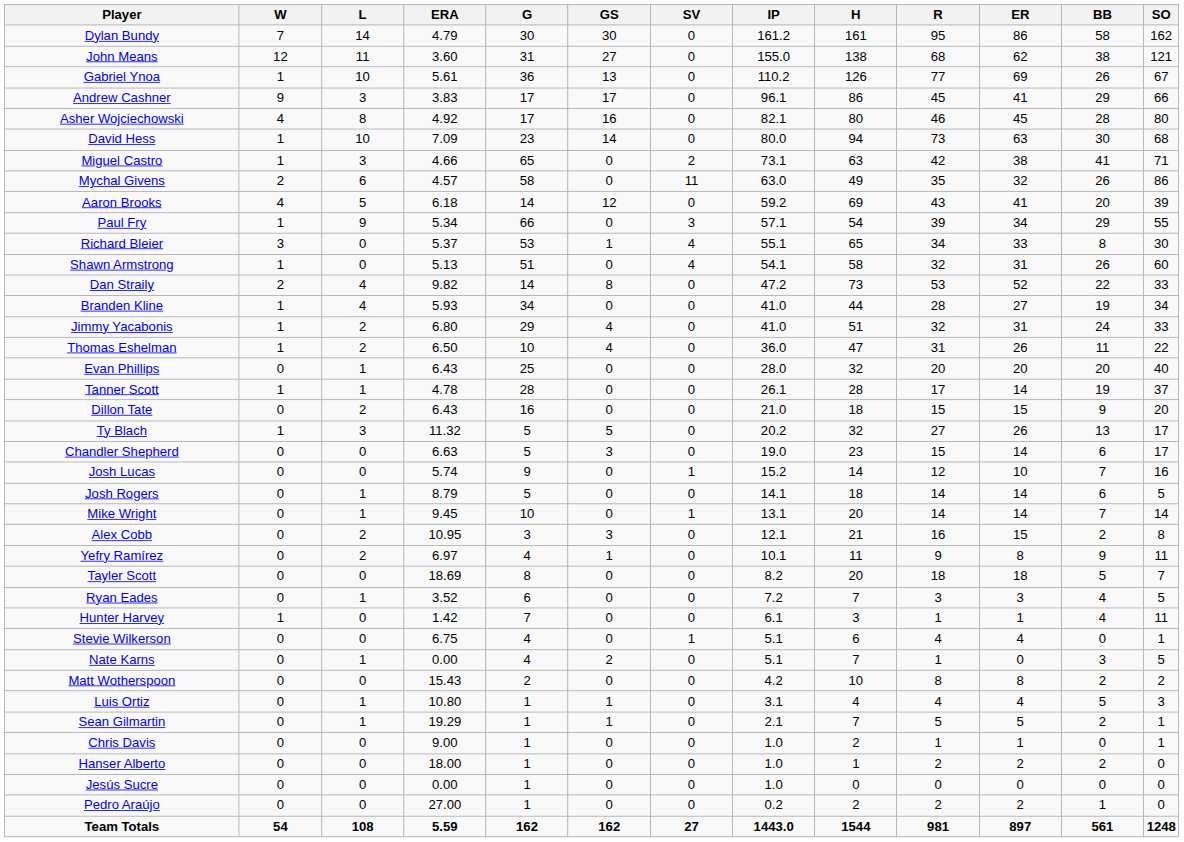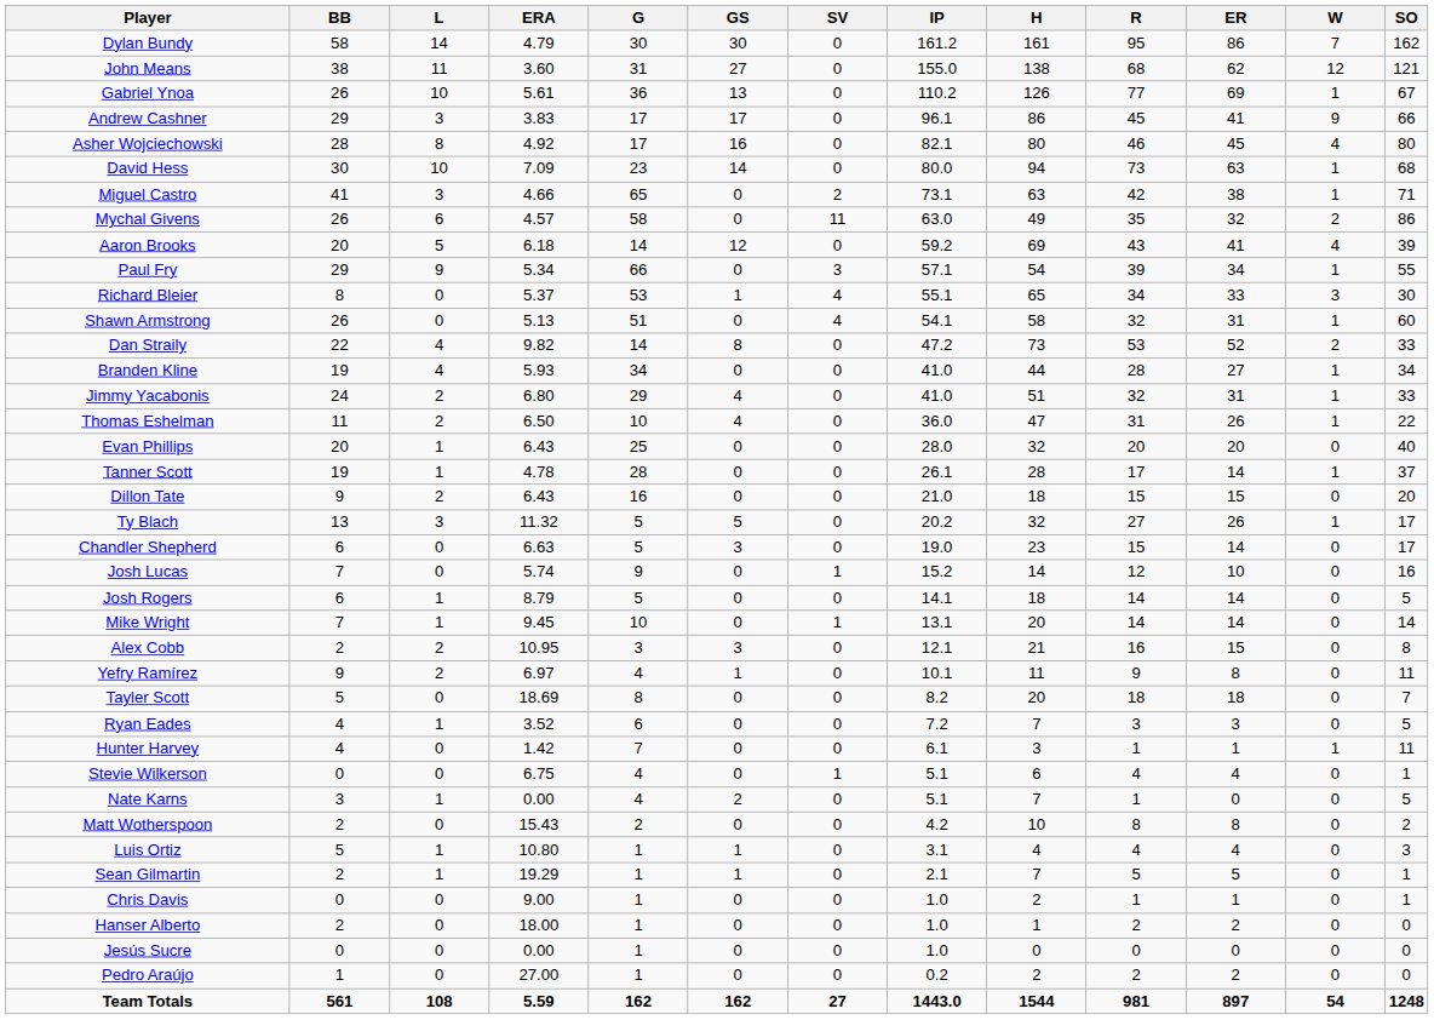 <table class=wikitable style="text-align:center">
 <tr>
 <th bgcolor=#DDDDFF; width="20%">Player</th>
-<th bgcolor=#DDDDFF; width="7%">W</th>
+<th bgcolor=#DDDDFF; width="7%">BB</th>
 <th bgcolor=#DDDDFF; width="7%">L</th>
 <th bgcolor=#DDDDFF; width="7%">ERA</th>
 <th bgcolor=#DDDDFF; width="7%">G</th>
 <th bgcolor=#DDDDFF; width="7%">GS</th>
 <th bgcolor=#DDDDFF; width="7%">SV</th>
 <th bgcolor=#DDDDFF; width="7%">IP</th>
 <th bgcolor=#DDDDFF; width="7%">H</th>
 <th bgcolor=#DDDDFF; width="7%">R</th>
 <th bgcolor=#DDDDFF; width="7%">ER</th>
-<th bgcolor=#DDDDFF; width="7%">BB</th>
+<th bgcolor=#DDDDFF; width="7%">W</th>
 <th bgcolor=#DDDDFF; width="7%">SO</th>
 </tr>
 <tr>
 <td><a href='#'>Dylan Bundy</a></td>
-<td>7</td>
+<td>58</td>
 <td>14</td>
 <td>4.79</td>
 <td>30</td>
 <td>30</td>
 <td>0</td>
 <td>161.2</td>
 <td>161</td>
 <td>95</td>
 <td>86</td>
-<td>58</td>
+<td>7</td>
 <td>162</td>
 </tr>
 <tr>
 <td><a href='#'>John Means</a></td>
-<td>12</td>
+<td>38</td>
 <td>11</td>
 <td>3.60</td>
 <td>31</td>
 <td>27</td>
 <td>0</td>
 <td>155.0</td>
 <td>138</td>
 <td>68</td>
 <td>62</td>
-<td>38</td>
+<td>12</td>
 <td>121</td>
 </tr>
 <tr>
 <td><a href='#'>Gabriel Ynoa</a></td>
-<td>1</td>
+<td>26</td>
 <td>10</td>
 <td>5.61</td>
 <td>36</td>
 <td>13</td>
 <td>0</td>
 <td>110.2</td>
 <td>126</td>
 <td>77</td>
 <td>69</td>
-<td>26</td>
+<td>1</td>
 <td>67</td>
 </tr>
 <tr>
 <td><a href='#'>Andrew Cashner</a></td>
-<td>9</td>
+<td>29</td>
 <td>3</td>
 <td>3.83</td>
 <td>17</td>
 <td>17</td>
 <td>0</td>
 <td>96.1</td>
 <td>86</td>
 <td>45</td>
 <td>41</td>
-<td>29</td>
+<td>9</td>
 <td>66</td>
 </tr>
 <tr>
 <td><a href='#'>Asher Wojciechowski</a></td>
-<td>4</td>
+<td>28</td>
 <td>8</td>
 <td>4.92</td>
 <td>17</td>
 <td>16</td>
 <td>0</td>
 <td>82.1</td>
 <td>80</td>
 <td>46</td>
 <td>45</td>
-<td>28</td>
+<td>4</td>
 <td>80</td>
 </tr>
 <tr>
 <td><a href='#'>David Hess</a></td>
-<td>1</td>
+<td>30</td>
 <td>10</td>
 <td>7.09</td>
 <td>23</td>
 <td>14</td>
 <td>0</td>
 <td>80.0</td>
 <td>94</td>
 <td>73</td>
 <td>63</td>
-<td>30</td>
+<td>1</td>
 <td>68</td>
 </tr>
 <tr>
 <td><a href='#'>Miguel Castro</a></td>
-<td>1</td>
+<td>41</td>
 <td>3</td>
 <td>4.66</td>
 <td>65</td>
 <td>0</td>
 <td>2</td>
 <td>73.1</td>
 <td>63</td>
 <td>42</td>
 <td>38</td>
-<td>41</td>
+<td>1</td>
 <td>71</td>
 </tr>
 <tr>
 <td><a href='#'>Mychal Givens</a></td>
-<td>2</td>
+<td>26</td>
 <td>6</td>
 <td>4.57</td>
 <td>58</td>
 <td>0</td>
 <td>11</td>
 <td>63.0</td>
 <td>49</td>
 <td>35</td>
 <td>32</td>
-<td>26</td>
+<td>2</td>
 <td>86</td>
 </tr>
 <tr>
 <td><a href='#'>Aaron Brooks</a></td>
-<td>4</td>
+<td>20</td>
 <td>5</td>
 <td>6.18</td>
 <td>14</td>
 <td>12</td>
 <td>0</td>
 <td>59.2</td>
 <td>69</td>
 <td>43</td>
 <td>41</td>
-<td>20</td>
+<td>4</td>
 <td>39</td>
 </tr>
 <tr>
 <td><a href='#'>Paul Fry</a></td>
-<td>1</td>
+<td>29</td>
 <td>9</td>
 <td>5.34</td>
 <td>66</td>
 <td>0</td>
 <td>3</td>
 <td>57.1</td>
 <td>54</td>
 <td>39</td>
 <td>34</td>
-<td>29</td>
+<td>1</td>
 <td>55</td>
 </tr>
 <tr>
 <td><a href='#'>Richard Bleier</a></td>
-<td>3</td>
+<td>8</td>
 <td>0</td>
 <td>5.37</td>
 <td>53</td>
 <td>1</td>
 <td>4</td>
 <td>55.1</td>
 <td>65</td>
 <td>34</td>
 <td>33</td>
-<td>8</td>
+<td>3</td>
 <td>30</td>
 </tr>
 <tr>
 <td><a href='#'>Shawn Armstrong</a></td>
-<td>1</td>
+<td>26</td>
 <td>0</td>
 <td>5.13</td>
 <td>51</td>
 <td>0</td>
 <td>4</td>
 <td>54.1</td>
 <td>58</td>
 <td>32</td>
 <td>31</td>
-<td>26</td>
+<td>1</td>
 <td>60</td>
 </tr>
 <tr>
 <td><a href='#'>Dan Straily</a></td>
-<td>2</td>
+<td>22</td>
 <td>4</td>
 <td>9.82</td>
 <td>14</td>
 <td>8</td>
 <td>0</td>
 <td>47.2</td>
 <td>73</td>
 <td>53</td>
 <td>52</td>
-<td>22</td>
+<td>2</td>
 <td>33</td>
 </tr>
 <tr>
 <td><a href='#'>Branden Kline</a></td>
-<td>1</td>
+<td>19</td>
 <td>4</td>
 <td>5.93</td>
 <td>34</td>
 <td>0</td>
 <td>0</td>
 <td>41.0</td>
 <td>44</td>
 <td>28</td>
 <td>27</td>
-<td>19</td>
+<td>1</td>
 <td>34</td>
 </tr>
 <tr>
 <td><a href='#'>Jimmy Yacabonis</a></td>
-<td>1</td>
+<td>24</td>
 <td>2</td>
 <td>6.80</td>
 <td>29</td>
 <td>4</td>
 <td>0</td>
 <td>41.0</td>
 <td>51</td>
 <td>32</td>
 <td>31</td>
-<td>24</td>
+<td>1</td>
 <td>33</td>
 </tr>
 <tr>
 <td><a href='#'>Thomas Eshelman</a></td>
-<td>1</td>
+<td>11</td>
 <td>2</td>
 <td>6.50</td>
 <td>10</td>
 <td>4</td>
 <td>0</td>
 <td>36.0</td>
 <td>47</td>
 <td>31</td>
 <td>26</td>
-<td>11</td>
+<td>1</td>
 <td>22</td>
 </tr>
 <tr>
 <td><a href='#'>Evan Phillips</a></td>
-<td>0</td>
+<td>20</td>
 <td>1</td>
 <td>6.43</td>
 <td>25</td>
 <td>0</td>
 <td>0</td>
 <td>28.0</td>
 <td>32</td>
 <td>20</td>
 <td>20</td>
-<td>20</td>
+<td>0</td>
 <td>40</td>
 </tr>
 <tr>
 <td><a href='#'>Tanner Scott</a></td>
-<td>1</td>
+<td>19</td>
 <td>1</td>
 <td>4.78</td>
 <td>28</td>
 <td>0</td>
 <td>0</td>
 <td>26.1</td>
 <td>28</td>
 <td>17</td>
 <td>14</td>
-<td>19</td>
+<td>1</td>
 <td>37</td>
 </tr>
 <tr>
 <td><a href='#'>Dillon Tate</a></td>
-<td>0</td>
+<td>9</td>
 <td>2</td>
 <td>6.43</td>
 <td>16</td>
 <td>0</td>
 <td>0</td>
 <td>21.0</td>
 <td>18</td>
 <td>15</td>
 <td>15</td>
-<td>9</td>
+<td>0</td>
 <td>20</td>
 </tr>
 <tr>
 <td><a href='#'>Ty Blach</a></td>
-<td>1</td>
+<td>13</td>
 <td>3</td>
 <td>11.32</td>
 <td>5</td>
 <td>5</td>
 <td>0</td>
 <td>20.2</td>
 <td>32</td>
 <td>27</td>
 <td>26</td>
-<td>13</td>
+<td>1</td>
 <td>17</td>
 </tr>
 <tr>
 <td><a href='#'>Chandler Shepherd</a></td>
-<td>0</td>
+<td>6</td>
 <td>0</td>
 <td>6.63</td>
 <td>5</td>
 <td>3</td>
 <td>0</td>
 <td>19.0</td>
 <td>23</td>
 <td>15</td>
 <td>14</td>
-<td>6</td>
+<td>0</td>
 <td>17</td>
 </tr>
 <tr>
 <td><a href='#'>Josh Lucas</a></td>
-<td>0</td>
+<td>7</td>
 <td>0</td>
 <td>5.74</td>
 <td>9</td>
 <td>0</td>
 <td>1</td>
 <td>15.2</td>
 <td>14</td>
 <td>12</td>
 <td>10</td>
-<td>7</td>
+<td>0</td>
 <td>16</td>
 </tr>
 <tr>
 <td><a href='#'>Josh Rogers</a></td>
-<td>0</td>
+<td>6</td>
 <td>1</td>
 <td>8.79</td>
 <td>5</td>
 <td>0</td>
 <td>0</td>
 <td>14.1</td>
 <td>18</td>
 <td>14</td>
 <td>14</td>
-<td>6</td>
+<td>0</td>
 <td>5</td>
 </tr>
 <tr>
 <td><a href='#'>Mike Wright</a></td>
-<td>0</td>
+<td>7</td>
 <td>1</td>
 <td>9.45</td>
 <td>10</td>
 <td>0</td>
 <td>1</td>
 <td>13.1</td>
 <td>20</td>
 <td>14</td>
 <td>14</td>
-<td>7</td>
+<td>0</td>
 <td>14</td>
 </tr>
 <tr>
 <td><a href='#'>Alex Cobb</a></td>
-<td>0</td>
+<td>2</td>
 <td>2</td>
 <td>10.95</td>
 <td>3</td>
 <td>3</td>
 <td>0</td>
 <td>12.1</td>
 <td>21</td>
 <td>16</td>
 <td>15</td>
-<td>2</td>
+<td>0</td>
 <td>8</td>
 </tr>
 <tr>
 <td><a href='#'>Yefry Ramírez</a></td>
-<td>0</td>
+<td>9</td>
 <td>2</td>
 <td>6.97</td>
 <td>4</td>
 <td>1</td>
 <td>0</td>
 <td>10.1</td>
 <td>11</td>
 <td>9</td>
 <td>8</td>
-<td>9</td>
+<td>0</td>
 <td>11</td>
 </tr>
 <tr>
 <td><a href='#'>Tayler Scott</a></td>
-<td>0</td>
+<td>5</td>
 <td>0</td>
 <td>18.69</td>
 <td>8</td>
 <td>0</td>
 <td>0</td>
 <td>8.2</td>
 <td>20</td>
 <td>18</td>
 <td>18</td>
-<td>5</td>
+<td>0</td>
 <td>7</td>
 </tr>
 <tr>
 <td><a href='#'>Ryan Eades</a></td>
-<td>0</td>
+<td>4</td>
 <td>1</td>
 <td>3.52</td>
 <td>6</td>
 <td>0</td>
 <td>0</td>
 <td>7.2</td>
 <td>7</td>
 <td>3</td>
 <td>3</td>
-<td>4</td>
+<td>0</td>
 <td>5</td>
 </tr>
 <tr>
 <td><a href='#'>Hunter Harvey</a></td>
-<td>1</td>
+<td>4</td>
 <td>0</td>
 <td>1.42</td>
 <td>7</td>
 <td>0</td>
 <td>0</td>
 <td>6.1</td>
 <td>3</td>
 <td>1</td>
 <td>1</td>
-<td>4</td>
+<td>1</td>
 <td>11</td>
 </tr>
 <tr>
 <td><a href='#'>Stevie Wilkerson</a></td>
 <td>0</td>
 <td>0</td>
 <td>6.75</td>
 <td>4</td>
 <td>0</td>
 <td>1</td>
 <td>5.1</td>
 <td>6</td>
 <td>4</td>
 <td>4</td>
 <td>0</td>
 <td>1</td>
 </tr>
 <tr>
 <td><a href='#'>Nate Karns</a></td>
-<td>0</td>
+<td>3</td>
 <td>1</td>
 <td>0.00</td>
 <td>4</td>
 <td>2</td>
 <td>0</td>
 <td>5.1</td>
 <td>7</td>
 <td>1</td>
 <td>0</td>
-<td>3</td>
+<td>0</td>
 <td>5</td>
 </tr>
 <tr>
 <td><a href='#'>Matt Wotherspoon</a></td>
-<td>0</td>
+<td>2</td>
 <td>0</td>
 <td>15.43</td>
 <td>2</td>
 <td>0</td>
 <td>0</td>
 <td>4.2</td>
 <td>10</td>
 <td>8</td>
 <td>8</td>
-<td>2</td>
+<td>0</td>
 <td>2</td>
 </tr>
 <tr>
 <td><a href='#'>Luis Ortiz</a></td>
-<td>0</td>
+<td>5</td>
 <td>1</td>
 <td>10.80</td>
 <td>1</td>
 <td>1</td>
 <td>0</td>
 <td>3.1</td>
 <td>4</td>
 <td>4</td>
 <td>4</td>
-<td>5</td>
+<td>0</td>
 <td>3</td>
 </tr>
 <tr>
 <td><a href='#'>Sean Gilmartin</a></td>
-<td>0</td>
+<td>2</td>
 <td>1</td>
 <td>19.29</td>
 <td>1</td>
 <td>1</td>
 <td>0</td>
 <td>2.1</td>
 <td>7</td>
 <td>5</td>
 <td>5</td>
-<td>2</td>
+<td>0</td>
 <td>1</td>
 </tr>
 <tr>
 <td><a href='#'>Chris Davis</a></td>
 <td>0</td>
 <td>0</td>
 <td>9.00</td>
 <td>1</td>
 <td>0</td>
 <td>0</td>
 <td>1.0</td>
 <td>2</td>
 <td>1</td>
 <td>1</td>
 <td>0</td>
 <td>1</td>
 </tr>
 <tr>
 <td><a href='#'>Hanser Alberto</a></td>
-<td>0</td>
+<td>2</td>
 <td>0</td>
 <td>18.00</td>
 <td>1</td>
 <td>0</td>
 <td>0</td>
 <td>1.0</td>
 <td>1</td>
 <td>2</td>
 <td>2</td>
-<td>2</td>
+<td>0</td>
 <td>0</td>
 </tr>
 <tr>
 <td><a href='#'>Jesús Sucre</a></td>
 <td>0</td>
 <td>0</td>
 <td>0.00</td>
 <td>1</td>
 <td>0</td>
 <td>0</td>
 <td>1.0</td>
 <td>0</td>
 <td>0</td>
 <td>0</td>
 <td>0</td>
 <td>0</td>
 </tr>
 <tr>
 <td><a href='#'>Pedro Araújo</a></td>
-<td>0</td>
+<td>1</td>
 <td>0</td>
 <td>27.00</td>
 <td>1</td>
 <td>0</td>
 <td>0</td>
 <td>0.2</td>
 <td>2</td>
 <td>2</td>
 <td>2</td>
-<td>1</td>
+<td>0</td>
 <td>0</td>
 </tr>
 <tr>
 <td><strong>Team Totals</strong></td>
-<td><strong>54</strong></td>
+<td><strong>561</strong></td>
 <td><strong>108</strong></td>
 <td><strong>5.59</strong></td>
 <td><strong>162</strong></td>
 <td><strong>162</strong></td>
 <td><strong>27</strong></td>
 <td><strong>1443.0</strong></td>
 <td><strong>1544</strong></td>
 <td><strong>981</strong></td>
 <td><strong>897</strong></td>
-<td><strong>561</strong></td>
+<td><strong>54</strong></td>
 <td><strong>1248</strong></td>
 </tr>
 </table>
